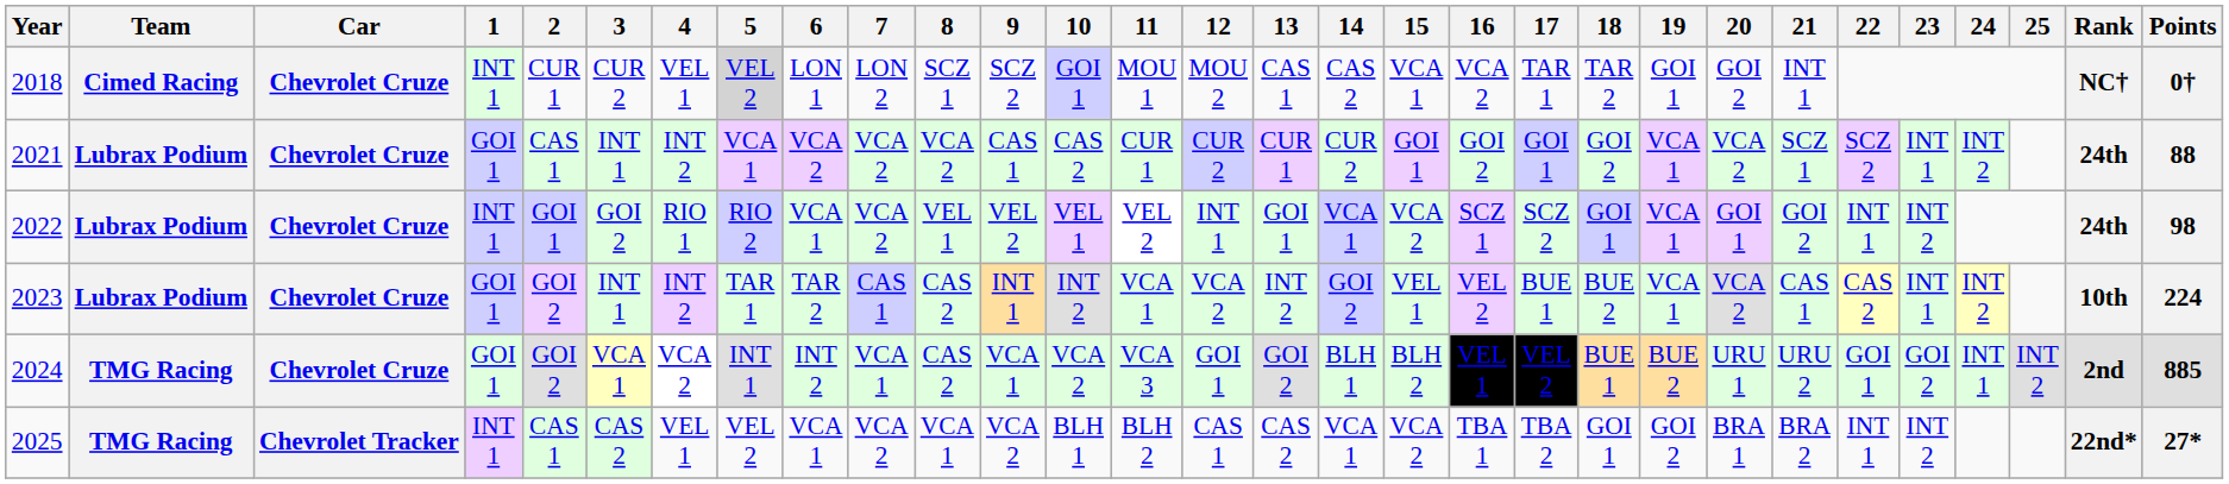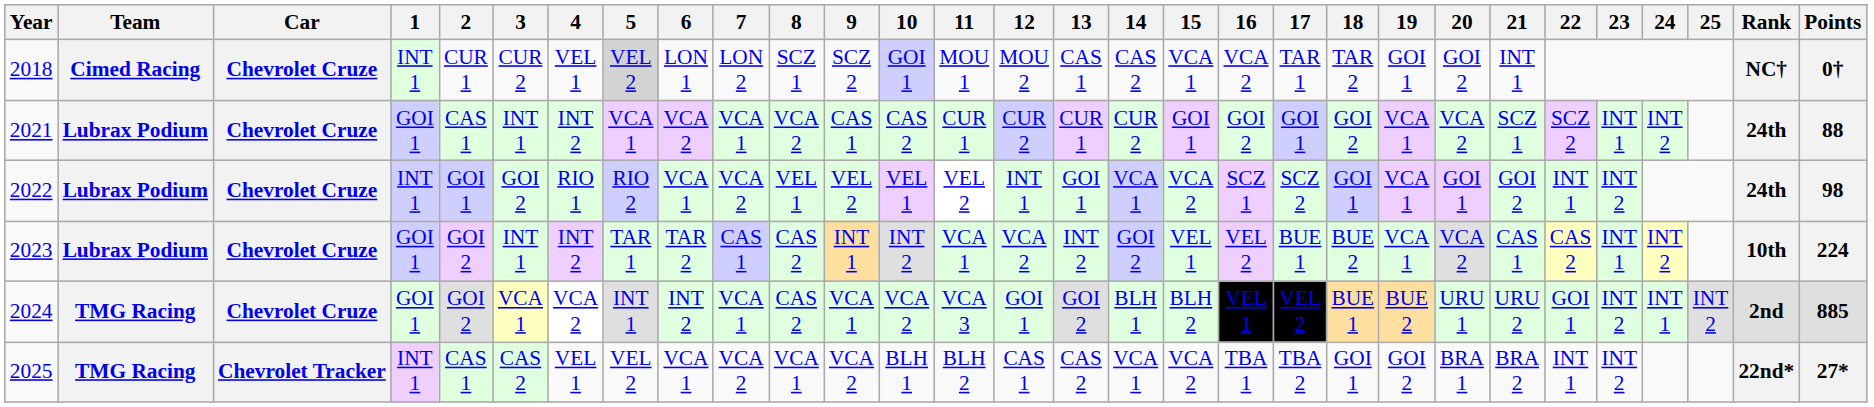 <table class="wikitable" style="text-align:center; font-size:85%">
 <tr>
 <th>Year</th>
 <th>Team</th>
 <th>Car</th>
 <th>1</th>
 <th>2</th>
 <th>3</th>
 <th>4</th>
 <th>5</th>
 <th>6</th>
 <th>7</th>
 <th>8</th>
 <th>9</th>
 <th>10</th>
 <th>11</th>
 <th>12</th>
 <th>13</th>
 <th>14</th>
 <th>15</th>
 <th>16</th>
 <th>17</th>
 <th>18</th>
 <th>19</th>
 <th>20</th>
 <th>21</th>
 <th>22</th>
 <th>23</th>
 <th>24</th>
 <th>25</th>
 <th>Rank</th>
 <th>Points</th>
 </tr>
 <tr>
 <td><a href='#'>2018</a></td>
 <th nowrap><a href='#'>Cimed Racing</a></th>
 <th nowrap><a href='#'>Chevrolet Cruze</a></th>
 <td style="background:#DFFFDF;"><a href='#'>INT<br>1</a><br></td>
 <td><a href='#'>CUR<br>1</a></td>
 <td><a href='#'>CUR<br>2</a></td>
 <td><a href='#'>VEL<br>1</a></td>
 <td style="background: lightgrey;"><a href='#'>VEL<br>2</a></td>
 <td><a href='#'>LON<br>1</a></td>
 <td><a href='#'>LON<br>2</a></td>
 <td><a href='#'>SCZ<br>1</a></td>
 <td><a href='#'>SCZ<br>2</a></td>
 <td style="background:#CFCFFF;"><a href='#'>GOI<br>1</a><br></td>
 <td><a href='#'>MOU<br>1</a></td>
 <td><a href='#'>MOU<br>2</a></td>
 <td><a href='#'>CAS<br>1</a></td>
 <td><a href='#'>CAS<br>2</a></td>
 <td><a href='#'>VCA<br>1</a></td>
 <td><a href='#'>VCA<br>2</a></td>
 <td><a href='#'>TAR<br>1</a></td>
 <td><a href='#'>TAR<br>2</a></td>
 <td><a href='#'>GOI<br>1</a></td>
 <td><a href='#'>GOI<br>2</a></td>
 <td><a href='#'>INT<br>1</a></td>
 <td colspan=4></td>
 <th>NC†</th>
 <th>0†</th>
 </tr>
 <tr>
 <td><a href='#'>2021</a></td>
 <th nowrap><a href='#'>Lubrax Podium</a></th>
 <th nowrap><a href='#'>Chevrolet Cruze</a></th>
 <td style="background:#CFCFFF;"><a href='#'>GOI<br>1</a><br></td>
 <td style="background:#DFFFDF;"><a href='#'>CAS<br>1</a><br></td>
 <td style="background:#DFFFDF;"><a href='#'>INT<br>1</a><br></td>
 <td style="background:#DFFFDF;"><a href='#'>INT<br>2</a><br></td>
 <td style="background:#EFCFFF;"><a href='#'>VCA<br>1</a><br></td>
 <td style="background:#EFCFFF;"><a href='#'>VCA<br>2</a><br></td>
-<td style="background:#DFFFDF;"><a href='#'>VCA<br>2</a><br></td>
+<td style="background:#DFFFDF;"><a href='#'>VCA<br>1</a><br></td>
 <td style="background:#DFFFDF;"><a href='#'>VCA<br>2</a><br></td>
 <td style="background:#DFFFDF;"><a href='#'>CAS<br>1</a><br></td>
 <td style="background:#DFFFDF;"><a href='#'>CAS<br>2</a><br></td>
 <td style="background:#DFFFDF;"><a href='#'>CUR<br>1</a><br></td>
 <td style="background:#CFCFFF;"><a href='#'>CUR<br>2</a><br></td>
 <td style="background:#EFCFFF;"><a href='#'>CUR<br>1</a><br></td>
 <td style="background:#DFFFDF;"><a href='#'>CUR<br>2</a><br></td>
 <td style="background:#EFCFFF;"><a href='#'>GOI<br>1</a><br></td>
 <td style="background:#DFFFDF;"><a href='#'>GOI<br>2</a><br></td>
 <td style="background:#CFCFFF;"><a href='#'>GOI<br>1</a><br></td>
 <td style="background:#DFFFDF;"><a href='#'>GOI<br>2</a><br></td>
 <td style="background:#EFCFFF;"><a href='#'>VCA<br>1</a><br></td>
 <td style="background:#DFFFDF;"><a href='#'>VCA<br>2</a><br></td>
 <td style="background:#DFFFDF;"><a href='#'>SCZ<br>1</a><br></td>
 <td style="background:#EFCFFF;"><a href='#'>SCZ<br>2</a><br></td>
 <td style="background:#DFFFDF;"><a href='#'>INT<br>1</a><br></td>
 <td style="background:#DFFFDF;"><a href='#'>INT<br>2</a><br></td>
 <td></td>
 <th>24th</th>
 <th>88</th>
 </tr>
 <tr>
 <td><a href='#'>2022</a></td>
 <th nowrap><a href='#'>Lubrax Podium</a></th>
 <th nowrap><a href='#'>Chevrolet Cruze</a></th>
 <td style="background:#CFCFFF;"><a href='#'>INT<br>1</a><br></td>
 <td style="background:#CFCFFF;"><a href='#'>GOI<br>1</a><br></td>
 <td style="background:#DFFFDF;"><a href='#'>GOI<br>2</a><br></td>
 <td style="background:#DFFFDF;"><a href='#'>RIO<br>1</a><br></td>
 <td style="background:#CFCFFF;"><a href='#'>RIO<br>2</a><br></td>
 <td style="background:#DFFFDF;"><a href='#'>VCA<br>1</a><br></td>
 <td style="background:#DFFFDF;"><a href='#'>VCA<br>2</a><br></td>
 <td style="background:#DFFFDF;"><a href='#'>VEL<br>1</a><br></td>
 <td style="background:#DFFFDF;"><a href='#'>VEL<br>2</a><br></td>
 <td style="background:#EFCFFF;"><a href='#'>VEL<br>1</a><br></td>
 <td style="background:#FFFFFF;"><a href='#'>VEL<br>2</a><br></td>
 <td style="background:#DFFFDF;"><a href='#'>INT<br>1</a><br></td>
 <td style="background:#DFFFDF;"><a href='#'>GOI<br>1</a><br></td>
 <td style="background:#CFCFFF;"><a href='#'>VCA<br>1</a><br></td>
 <td style="background:#DFFFDF;"><a href='#'>VCA<br>2</a><br></td>
 <td style="background:#EFCFFF;"><a href='#'>SCZ<br>1</a><br></td>
 <td style="background:#DFFFDF;"><a href='#'>SCZ<br>2</a><br></td>
 <td style="background:#CFCFFF;"><a href='#'>GOI<br>1</a><br></td>
 <td style="background:#EFCFFF;"><a href='#'>VCA<br>1</a><br></td>
 <td style="background:#EFCFFF;"><a href='#'>GOI<br>1</a><br></td>
 <td style="background:#DFFFDF;"><a href='#'>GOI<br>2</a><br></td>
 <td style="background:#DFFFDF;"><a href='#'>INT<br>1</a><br></td>
 <td style="background:#DFFFDF;"><a href='#'>INT<br>2</a><br></td>
 <td colspan=2></td>
 <th>24th</th>
 <th>98</th>
 </tr>
 <tr>
 <td><a href='#'>2023</a></td>
 <th nowrap><a href='#'>Lubrax Podium</a></th>
 <th nowrap><a href='#'>Chevrolet Cruze</a></th>
 <td style="background:#CFCFFF;"><a href='#'>GOI<br>1</a><br></td>
 <td style="background:#EFCFFF;"><a href='#'>GOI<br>2</a><br></td>
 <td style="background:#DFFFDF;"><a href='#'>INT<br>1</a><br></td>
 <td style="background:#EFCFFF;"><a href='#'>INT<br>2</a><br></td>
 <td style="background:#DFFFDF;"><a href='#'>TAR<br>1</a><br></td>
 <td style="background:#DFFFDF;"><a href='#'>TAR<br>2</a><br></td>
 <td style="background:#CFCFFF;"><a href='#'>CAS<br>1</a><br></td>
 <td style="background:#DFFFDF;"><a href='#'>CAS<br>2</a><br></td>
 <td style="background:#FFDF9F;"><a href='#'>INT<br>1</a><br></td>
 <td style="background:#DFDFDF;"><a href='#'>INT<br>2</a><br></td>
 <td style="background:#DFFFDF;"><a href='#'>VCA<br>1</a><br></td>
 <td style="background:#DFFFDF;"><a href='#'>VCA<br>2</a><br></td>
 <td style="background:#DFFFDF;"><a href='#'>INT<br>2</a><br></td>
 <td style="background:#CFCFFF;"><a href='#'>GOI<br>2</a><br></td>
 <td style="background:#DFFFDF;"><a href='#'>VEL<br>1</a><br></td>
 <td style="background:#EFCFFF;"><a href='#'>VEL<br>2</a><br></td>
 <td style="background:#DFFFDF;"><a href='#'>BUE<br>1</a><br></td>
 <td style="background:#DFFFDF;"><a href='#'>BUE<br>2</a><br></td>
 <td style="background:#DFFFDF;"><a href='#'>VCA<br>1</a><br></td>
 <td style="background:#DFDFDF;"><a href='#'>VCA<br>2</a><br></td>
 <td style="background:#DFFFDF;"><a href='#'>CAS<br>1</a><br></td>
 <td style="background:#FFFFBF;"><a href='#'>CAS<br>2</a><br></td>
 <td style="background:#DFFFDF;"><a href='#'>INT<br>1</a><br></td>
 <td style="background:#FFFFBF;"><a href='#'>INT<br>2</a><br></td>
 <td></td>
 <th>10th</th>
 <th>224</th>
 </tr>
 <tr>
 <td><a href='#'>2024</a></td>
 <th><a href='#'>TMG Racing</a></th>
 <th><a href='#'>Chevrolet Cruze</a></th>
 <td style="background:#DFFFDF;"><a href='#'>GOI<br>1</a><br></td>
 <td style="background:#DFDFDF;"><a href='#'>GOI<br>2</a><br></td>
 <td style="background:#FFFFBF;"><a href='#'>VCA<br>1</a><br></td>
 <td style="background:#FFFFFF;"><a href='#'>VCA<br>2</a><br></td>
 <td style="background:#DFDFDF;"><a href='#'>INT<br>1</a><br></td>
 <td style="background:#DFFFDF;"><a href='#'>INT<br>2</a><br></td>
 <td style="background:#DFFFDF;"><a href='#'>VCA<br>1</a><br></td>
 <td style="background:#DFFFDF;"><a href='#'>CAS<br>2</a><br></td>
 <td style="background:#DFFFDF;"><a href='#'>VCA<br>1</a><br></td>
 <td style="background:#DFFFDF;"><a href='#'>VCA<br>2</a><br></td>
 <td style="background:#DFFFDF;"><a href='#'>VCA<br>3</a><br></td>
 <td style="background:#DFFFDF;"><a href='#'>GOI<br>1</a><br></td>
 <td style="background:#DFDFDF;"><a href='#'>GOI<br>2</a><br></td>
 <td style="background:#DFFFDF;"><a href='#'>BLH<br>1</a><br></td>
 <td style="background:#DFFFDF;"><a href='#'>BLH<br>2</a><br></td>
 <td style="background:#000000; color:#ffffff"><a href='#'><span>VEL<br>1</span></a><br></td>
 <td style="background:#000000; color:#ffffff"><a href='#'><span>VEL<br>2</span></a><br></td>
 <td style="background:#FFDF9F;"><a href='#'>BUE<br>1</a><br></td>
 <td style="background:#FFDF9F;"><a href='#'>BUE<br>2</a><br></td>
 <td style="background:#DFFFDF;"><a href='#'>URU<br>1</a><br></td>
 <td style="background:#DFFFDF;"><a href='#'>URU<br>2</a><br></td>
 <td style="background:#DFFFDF;"><a href='#'>GOI<br>1</a><br></td>
-<td style="background:#DFFFDF;"><a href='#'>GOI<br>2</a><br></td>
+<td style="background:#DFFFDF;"><a href='#'>INT<br>2</a><br></td>
 <td style="background:#DFFFDF;"><a href='#'>INT<br>1</a><br></td>
 <td style="background:#DFDFDF;"><a href='#'>INT<br>2</a><br></td>
 <th style="background:#DFDFDF;">2nd</th>
 <th style="background:#DFDFDF;">885</th>
 </tr>
 <tr>
 <td><a href='#'>2025</a></td>
 <th><a href='#'>TMG Racing</a></th>
 <th><a href='#'>Chevrolet Tracker</a></th>
 <td style="background:#EFCFFF;"><a href='#'>INT<br>1</a><br></td>
 <td style="background:#DFFFDF;"><a href='#'>CAS<br>1</a><br></td>
 <td style="background:#DFFFDF;"><a href='#'>CAS<br>2</a><br></td>
 <td style="background:#;"><a href='#'>VEL<br>1</a><br></td>
 <td style="background:#;"><a href='#'>VEL<br>2</a><br></td>
 <td style="background:#;"><a href='#'>VCA<br>1</a><br></td>
 <td style="background:#;"><a href='#'>VCA<br>2</a><br></td>
 <td style="background:#;"><a href='#'>VCA<br>1</a><br></td>
 <td style="background:#;"><a href='#'>VCA<br>2</a><br></td>
 <td style="background:#;"><a href='#'>BLH<br>1</a><br></td>
 <td style="background:#;"><a href='#'>BLH<br>2</a><br></td>
 <td style="background:#;"><a href='#'>CAS<br>1</a><br></td>
 <td style="background:#;"><a href='#'>CAS<br>2</a><br></td>
 <td style="background:#;"><a href='#'>VCA<br>1</a><br></td>
 <td style="background:#;"><a href='#'>VCA<br>2</a><br></td>
 <td style="background:#;"><a href='#'>TBA<br>1</a><br></td>
 <td style="background:#;"><a href='#'>TBA<br>2</a><br></td>
 <td style="background:#;"><a href='#'>GOI<br>1</a><br></td>
 <td style="background:#;"><a href='#'>GOI<br>2</a><br></td>
 <td style="background:#;"><a href='#'>BRA<br>1</a><br></td>
 <td style="background:#;"><a href='#'>BRA<br>2</a><br></td>
 <td style="background:#;"><a href='#'>INT<br>1</a><br></td>
 <td style="background:#;"><a href='#'>INT<br>2</a><br></td>
 <td></td>
 <td></td>
 <th>22nd*</th>
 <th>27*</th>
 </tr>
 </table>
